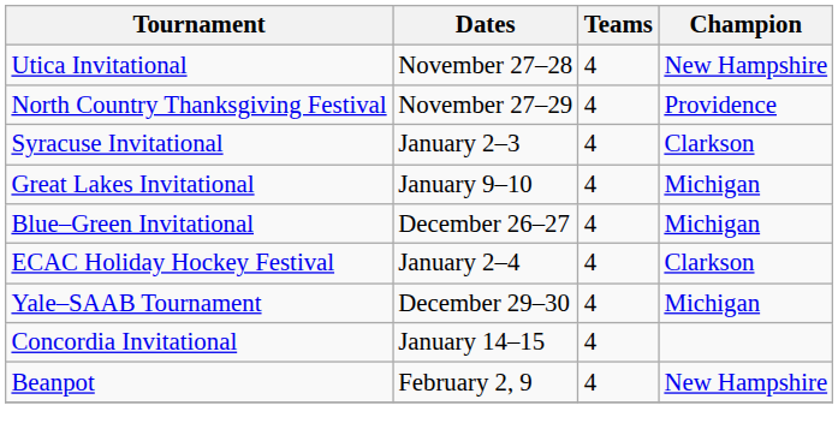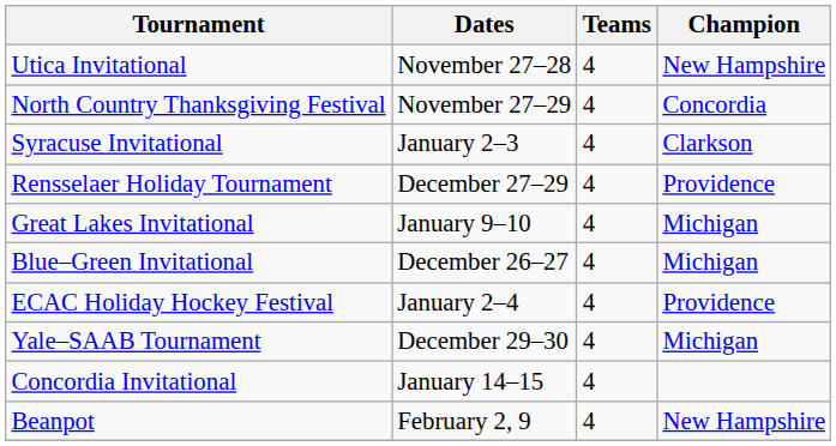 <table class="wikitable">
 <tr>
 <th>Tournament</th>
 <th>Dates</th>
 <th>Teams</th>
 <th>Champion</th>
 </tr>
 <tr>
 <td><a href='#'>Utica Invitational</a></td>
 <td>November 27–28</td>
 <td>4</td>
 <td><a href='#'>New Hampshire</a></td>
 </tr>
 <tr>
 <td><a href='#'>North Country Thanksgiving Festival</a></td>
 <td>November 27–29</td>
 <td>4</td>
-<td><a href='#'>Providence</a></td>
+<td><a href='#'>Concordia</a></td>
 </tr>
 <tr>
 <td><a href='#'>Syracuse Invitational</a></td>
 <td>January 2–3</td>
 <td>4</td>
 <td><a href='#'>Clarkson</a></td>
+</tr>
+<tr>
+<td><a href='#'>Rensselaer Holiday Tournament</a></td>
+<td>December 27–29</td>
+<td>4</td>
+<td><a href='#'>Providence</a></td>
 </tr>
 <tr>
 <td><a href='#'>Great Lakes Invitational</a></td>
 <td>January 9–10</td>
 <td>4</td>
 <td><a href='#'>Michigan</a></td>
 </tr>
 <tr>
 <td><a href='#'>Blue–Green Invitational</a></td>
 <td>December 26–27</td>
 <td>4</td>
 <td><a href='#'>Michigan</a></td>
 </tr>
 <tr>
 <td><a href='#'>ECAC Holiday Hockey Festival</a></td>
 <td>January 2–4</td>
 <td>4</td>
-<td><a href='#'>Clarkson</a></td>
+<td><a href='#'>Providence</a></td>
 </tr>
 <tr>
 <td><a href='#'>Yale–SAAB Tournament</a></td>
 <td>December 29–30</td>
 <td>4</td>
 <td><a href='#'>Michigan</a></td>
 </tr>
 <tr>
 <td><a href='#'>Concordia Invitational</a></td>
 <td>January 14–15</td>
 <td>4</td>
 <td></td>
 </tr>
 <tr>
 <td><a href='#'>Beanpot</a></td>
 <td>February 2, 9</td>
 <td>4</td>
 <td><a href='#'>New Hampshire</a></td>
 </tr>
 <tr>
 </tr>
 </table>
